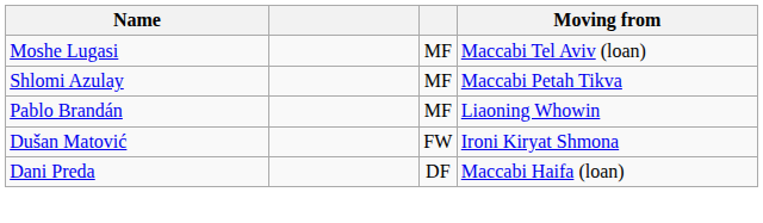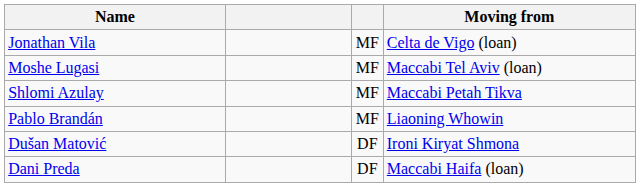 <table class="wikitable" style="text-align: center;" width="50%">
 <tr>
 <th width=35% align=center>Name</th>
 <th width=20% align=center></th>
 <th width=5% align=center></th>
 <th width=50% align=center>Moving from</th>
+</tr>
+<tr>
+<td align=left><a href='#'>Jonathan Vila</a></td>
+<td></td>
+<td>MF</td>
+<td align=left> <a href='#'>Celta de Vigo</a> (loan)</td>
 </tr>
 <tr>
 <td align=left><a href='#'>Moshe Lugasi</a></td>
 <td></td>
 <td>MF</td>
 <td align=left> <a href='#'>Maccabi Tel Aviv</a> (loan)</td>
 </tr>
 <tr>
 <td align=left><a href='#'>Shlomi Azulay</a></td>
 <td></td>
 <td>MF</td>
 <td align=left> <a href='#'>Maccabi Petah Tikva</a></td>
 </tr>
 <tr>
 <td align=left><a href='#'>Pablo Brandán</a></td>
 <td></td>
 <td>MF</td>
 <td align=left> <a href='#'>Liaoning Whowin</a></td>
 </tr>
 <tr>
 <td align=left><a href='#'>Dušan Matović</a></td>
 <td></td>
-<td>FW</td>
+<td>DF</td>
 <td align=left> <a href='#'>Ironi Kiryat Shmona</a></td>
 </tr>
 <tr>
 <td align=left><a href='#'>Dani Preda</a></td>
 <td></td>
 <td>DF</td>
 <td align=left> <a href='#'>Maccabi Haifa</a> (loan)</td>
 </tr>
 <tr>
 </tr>
 </table>
